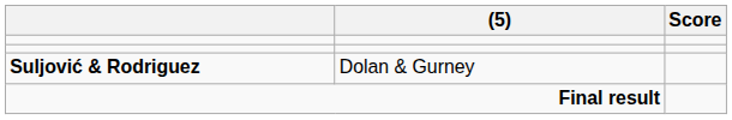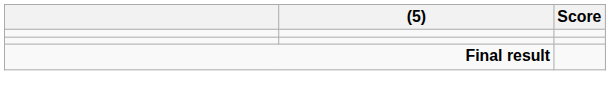 <table class="wikitable">
 <tr>
 <th width=270></th>
 <th width=270> (5)</th>
 <th>Score</th>
 </tr>
 <tr>
 <td></td>
 <td></td>
 <td></td>
 </tr>
 <tr>
 <td></td>
 <td></td>
 <td></td>
 </tr>
 <tr>
-<td><strong>Suljović & Rodriguez</strong></td>
-<td>Dolan & Gurney</td>
-<td></td>
-</tr>
-<tr>
 <td colspan="2" align="right"><strong>Final result</strong></td>
 <td></td>
 </tr>
 </table>
